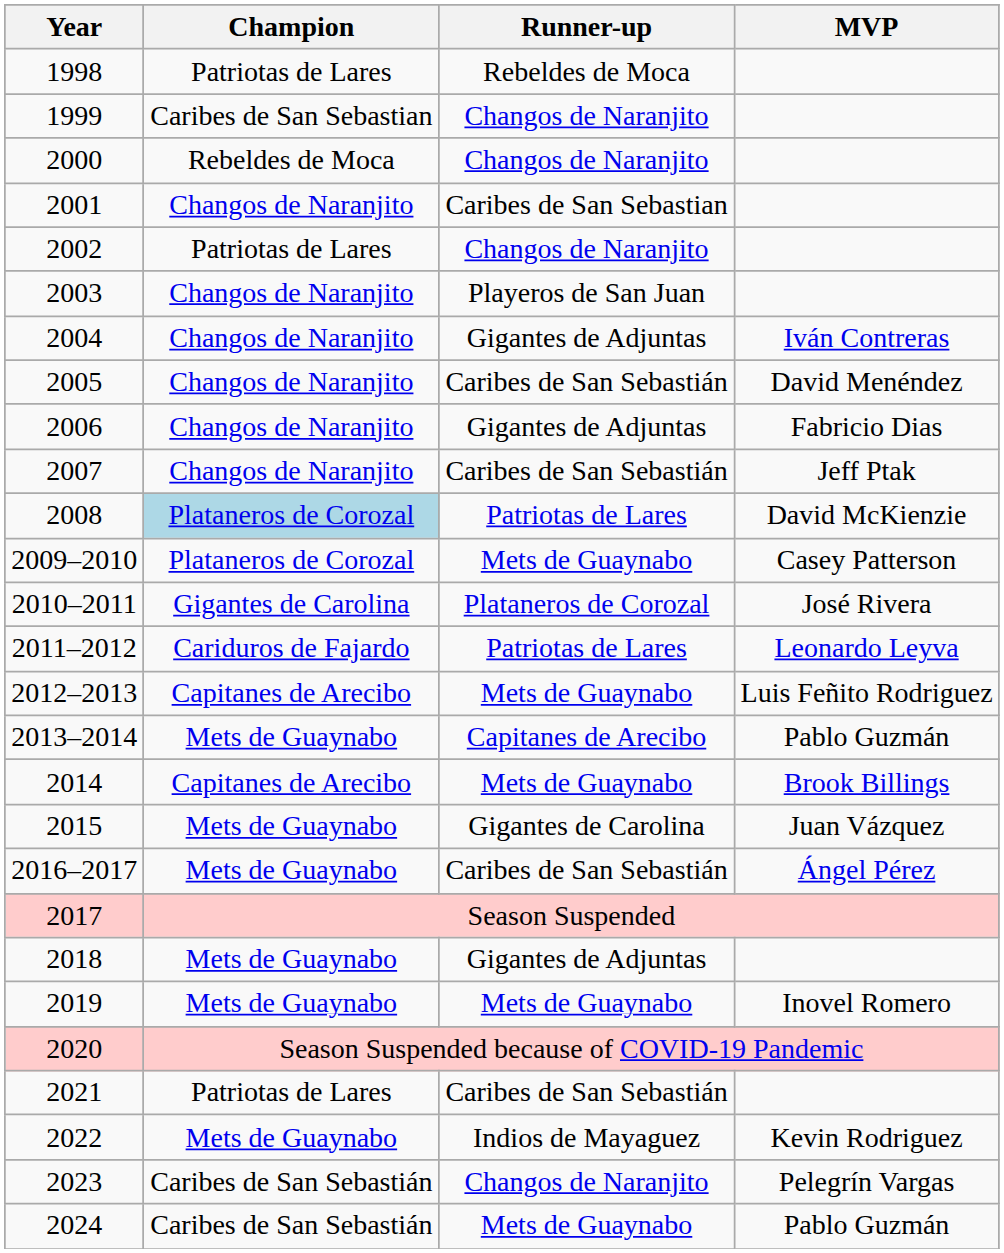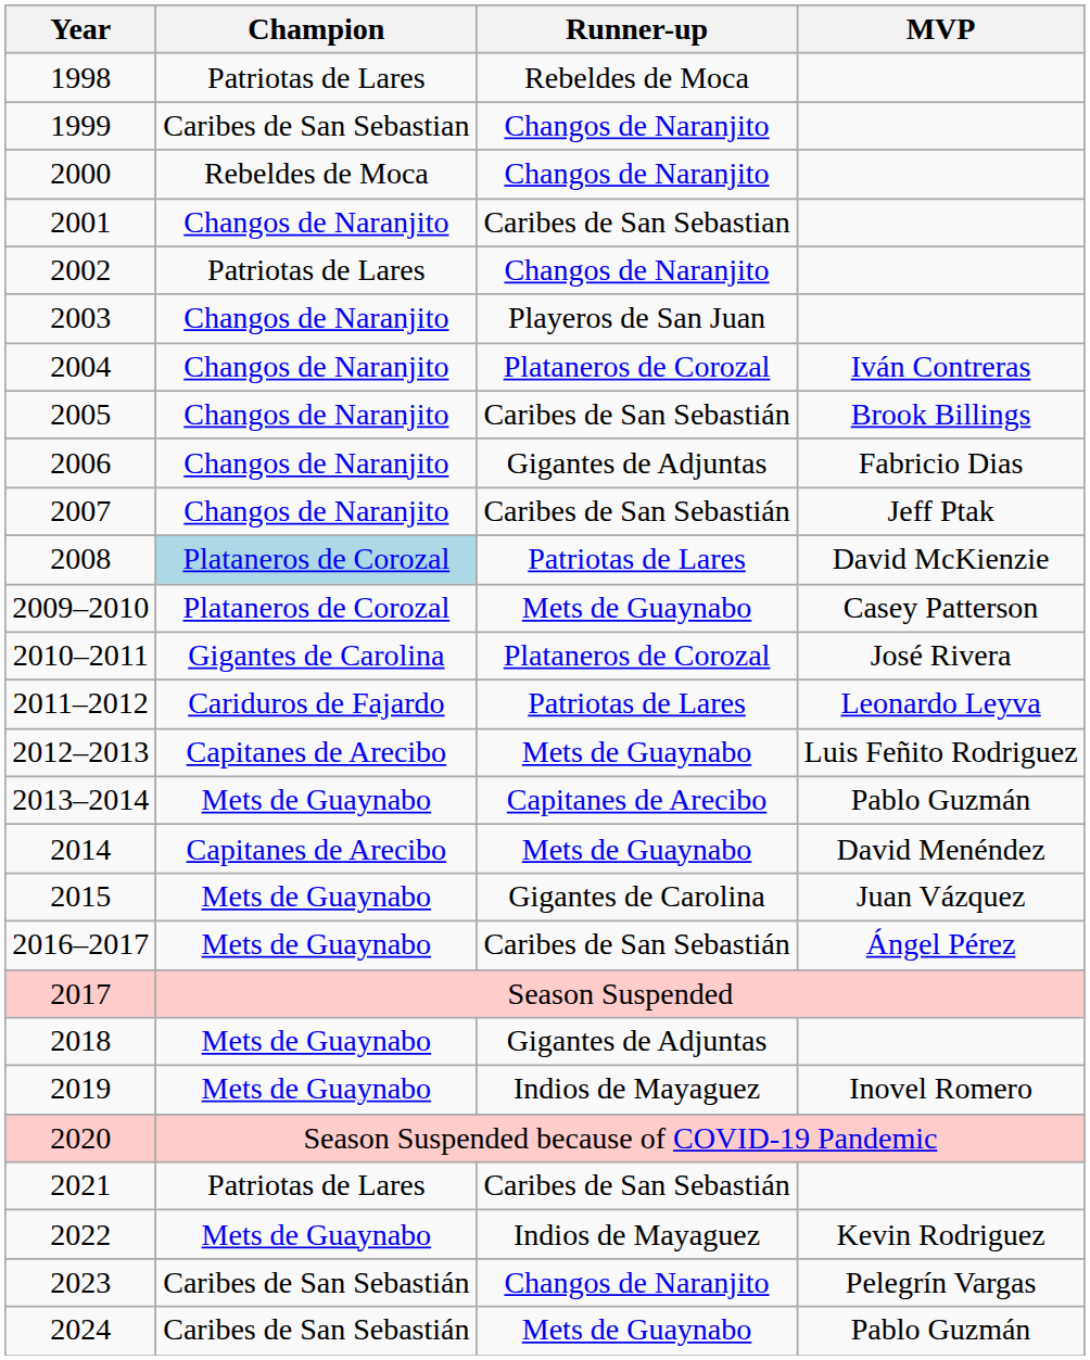 <table class="wikitable" style="text-align: center;">
 <tr>
 <th>Year</th>
 <th>Champion</th>
 <th>Runner-up</th>
 <th>MVP</th>
 </tr>
 <tr>
 <td 1998 Liga de Voleibol Superior Masculino>1998</td>
 <td>Patriotas de Lares</td>
 <td>Rebeldes de Moca</td>
 <td></td>
 </tr>
 <tr>
 <td 1999 Liga de Voleibol Superior Masculino>1999</td>
 <td>Caribes de San Sebastian</td>
 <td><a href='#'>Changos de Naranjito</a></td>
 <td></td>
 </tr>
 <tr>
 <td 2000 Liga de Voleibol Superior Masculino>2000</td>
 <td>Rebeldes de Moca</td>
 <td><a href='#'>Changos de Naranjito</a></td>
 <td></td>
 </tr>
 <tr>
 <td 2001 Liga de Voleibol Superior Masculino>2001</td>
 <td><a href='#'>Changos de Naranjito</a></td>
 <td Caribes de San Sebastian (male)>Caribes de San Sebastian</td>
 <td></td>
 </tr>
 <tr>
 <td 2002 Liga de Voleibol Superior Masculino>2002</td>
 <td>Patriotas de Lares</td>
 <td><a href='#'>Changos de Naranjito</a></td>
 <td></td>
 </tr>
 <tr>
 <td 2003 Liga de Voleibol Superior Masculino>2003</td>
 <td><a href='#'>Changos de Naranjito</a></td>
 <td Playeros de San Juan (male)>Playeros de San Juan</td>
 <td></td>
 </tr>
 <tr>
 <td 2004 Liga de Voleibol Superior Masculino>2004</td>
 <td><a href='#'>Changos de Naranjito</a></td>
-<td Gigantes de Adjuntas (volleyball)>Gigantes de Adjuntas</td>
+<td><a href='#'>Plataneros de Corozal</a></td>
 <td> <a href='#'>Iván Contreras</a></td>
 </tr>
 <tr>
 <td 2005 Liga de Voleibol Superior Masculino>2005</td>
 <td><a href='#'>Changos de Naranjito</a></td>
 <td Caribes de San Sebastián (male)>Caribes de San Sebastián</td>
-<td> David Menéndez</td>
+<td> <a href='#'>Brook Billings</a></td>
 </tr>
 <tr>
 <td 2006 Liga de Voleibol Superior Masculino>2006</td>
 <td><a href='#'>Changos de Naranjito</a></td>
 <td Gigantes de Adjuntas (volleyball)>Gigantes de Adjuntas</td>
 <td> Fabricio Dias</td>
 </tr>
 <tr>
 <td 2007 Liga de Voleibol Superior Masculino>2007</td>
 <td><a href='#'>Changos de Naranjito</a></td>
 <td Caribes de San Sebastián (male)>Caribes de San Sebastián</td>
 <td> Jeff Ptak</td>
 </tr>
 <tr>
 <td 2008 Liga de Voleibol Superior Masculino>2008</td>
 <td style="background: lightblue;"><a href='#'>Plataneros de Corozal</a></td>
 <td><a href='#'>Patriotas de Lares</a></td>
 <td> David McKienzie</td>
 </tr>
 <tr>
 <td 2009 Liga de Voleibol Superior Masculino>2009–2010</td>
 <td><a href='#'>Plataneros de Corozal</a></td>
 <td><a href='#'>Mets de Guaynabo</a></td>
 <td> Casey Patterson</td>
 </tr>
 <tr>
 <td 2010 Liga de Voleibol Superior Masculino>2010–2011</td>
 <td><a href='#'>Gigantes de Carolina</a></td>
 <td><a href='#'>Plataneros de Corozal</a></td>
 <td> José Rivera</td>
 </tr>
 <tr>
 <td 2011 Liga de Voleibol Superior Masculino>2011–2012</td>
 <td><a href='#'>Cariduros de Fajardo</a></td>
 <td><a href='#'>Patriotas de Lares</a></td>
 <td> <a href='#'>Leonardo Leyva</a></td>
 </tr>
 <tr>
 <td 2012 Liga de Voleibol Superior Masculino>2012–2013</td>
 <td><a href='#'>Capitanes de Arecibo</a></td>
 <td><a href='#'>Mets de Guaynabo</a></td>
 <td> Luis Feñito Rodriguez</td>
 </tr>
 <tr>
 <td 2013 Liga de Voleibol Superior Masculino>2013–2014</td>
 <td><a href='#'>Mets de Guaynabo</a></td>
 <td><a href='#'>Capitanes de Arecibo</a></td>
 <td> Pablo Guzmán</td>
 </tr>
 <tr>
 <td 2014 Liga de Voleibol Superior Masculino>2014</td>
 <td><a href='#'>Capitanes de Arecibo</a></td>
 <td><a href='#'>Mets de Guaynabo</a></td>
-<td> <a href='#'>Brook Billings</a></td>
+<td> David Menéndez</td>
 </tr>
 <tr>
 <td 2015 Liga de Voleibol Superior Masculino>2015</td>
 <td><a href='#'>Mets de Guaynabo</a></td>
 <td>Gigantes de Carolina</td>
 <td> Juan Vázquez</td>
 </tr>
 <tr>
 <td 2016 Liga de Voleibol Superior Masculino>2016–2017</td>
 <td><a href='#'>Mets de Guaynabo</a></td>
 <td>Caribes de San Sebastián</td>
 <td> <a href='#'>Ángel Pérez</a></td>
 </tr>
 <tr bgcolor=#FFCCCC>
 <td>2017</td>
 <td colspan="3">Season Suspended</td>
 </tr>
 <tr>
 <td>2018</td>
 <td><a href='#'>Mets de Guaynabo</a></td>
 <td>Gigantes de Adjuntas</td>
 <td></td>
 </tr>
 <tr>
 <td>2019</td>
 <td><a href='#'>Mets de Guaynabo</a></td>
-<td><a href='#'>Mets de Guaynabo</a></td>
+<td>Indios de Mayaguez</td>
 <td> Inovel Romero</td>
 </tr>
 <tr bgcolor=#FFCCCC>
 <td>2020</td>
 <td colspan="3">Season Suspended because of <a href='#'>COVID-19 Pandemic</a></td>
 </tr>
 <tr>
 <td>2021</td>
 <td>Patriotas de Lares</td>
 <td>Caribes de San Sebastián</td>
 <td></td>
 </tr>
 <tr>
 <td>2022</td>
 <td><a href='#'>Mets de Guaynabo</a></td>
 <td>Indios de Mayaguez</td>
 <td> Kevin Rodriguez</td>
 </tr>
 <tr>
 <td>2023</td>
 <td>Caribes de San Sebastián</td>
 <td><a href='#'>Changos de Naranjito</a></td>
 <td> Pelegrín Vargas</td>
 </tr>
 <tr>
 <td>2024</td>
 <td>Caribes de San Sebastián</td>
 <td><a href='#'>Mets de Guaynabo</a></td>
 <td> Pablo Guzmán</td>
 </tr>
 </table>
